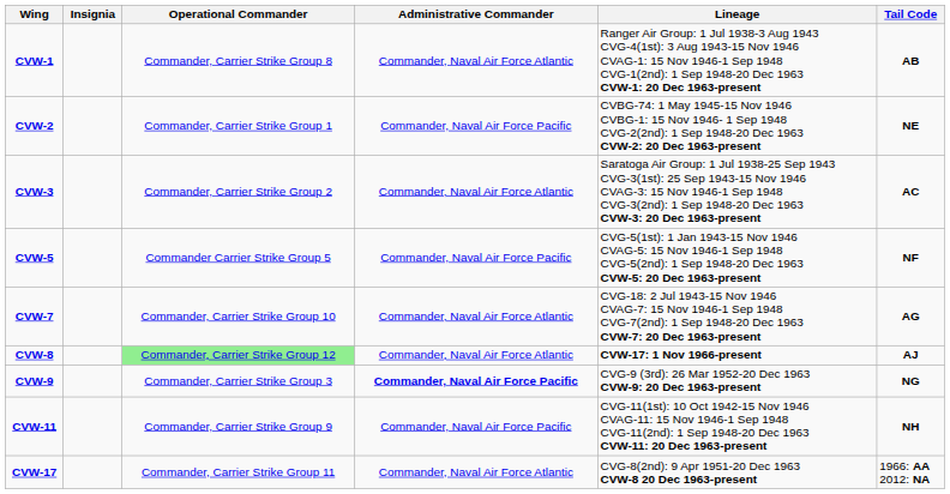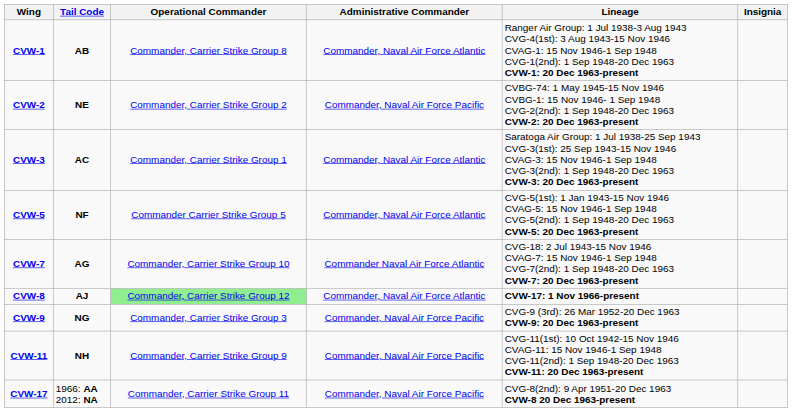 <table class="wikitable" width=100% style="text-align: center">
 <tr>
 <th>Wing</th>
-<th>Insignia</th>
+<th><a href='#'>Tail Code</a></th>
 <th>Operational Commander</th>
 <th>Administrative Commander</th>
 <th>Lineage</th>
-<th><a href='#'>Tail Code</a></th>
+<th>Insignia</th>
 </tr>
 <tr>
 <td style="text-align:center;"><strong><a href='#'>CVW-1</a></strong></td>
-<td></td>
+<td><strong>AB</strong></td>
 <td><a href='#'>Commander, Carrier Strike Group 8</a></td>
 <td><a href='#'>Commander, Naval Air Force Atlantic</a></td>
 <td align=left>Ranger Air Group: 1 Jul 1938-3 Aug 1943<br>CVG-4(1st): 3 Aug 1943-15 Nov 1946<br>CVAG-1: 15 Nov 1946-1 Sep 1948<br>CVG-1(2nd): 1 Sep 1948-20 Dec 1963<br><strong>CVW-1: 20 Dec 1963-present</strong></td>
-<td><strong>AB</strong></td>
+<td></td>
 </tr>
 <tr>
 <td style="text-align:center;"><strong><a href='#'>CVW-2</a></strong></td>
-<td></td>
-<td><a href='#'>Commander, Carrier Strike Group 1</a></td>
+<td><strong>NE</strong></td>
+<td><a href='#'>Commander, Carrier Strike Group 2</a></td>
 <td><a href='#'>Commander, Naval Air Force Pacific</a></td>
 <td align=left>CVBG-74: 1 May 1945-15 Nov 1946<br>CVBG-1: 15 Nov 1946- 1 Sep 1948<br>CVG-2(2nd): 1 Sep 1948-20 Dec 1963<br><strong>CVW-2: 20 Dec 1963-present</strong></td>
-<td><strong>NE</strong></td>
+<td></td>
 </tr>
 <tr>
 <td style="text-align:center;"><strong><a href='#'>CVW-3</a></strong></td>
-<td></td>
-<td><a href='#'>Commander, Carrier Strike Group 2</a></td>
+<td><strong>AC</strong></td>
+<td><a href='#'>Commander, Carrier Strike Group 1</a></td>
 <td><a href='#'>Commander, Naval Air Force Atlantic</a></td>
 <td style="white-space: nowrap;" align=left>Saratoga Air Group: 1 Jul 1938-25 Sep 1943<br>CVG-3(1st): 25 Sep 1943-15 Nov 1946<br>CVAG-3: 15 Nov 1946-1 Sep 1948<br>CVG-3(2nd): 1 Sep 1948-20 Dec 1963<br><strong>CVW-3: 20 Dec 1963-present</strong></td>
-<td><strong>AC</strong></td>
+<td></td>
 </tr>
 <tr>
 <td style="text-align:center;"><strong><a href='#'>CVW-5</a></strong></td>
+<td><strong>NF</strong></td>
+<td><a href='#'>Commander Carrier Strike Group 5</a></td>
+<td><a href='#'>Commander, Naval Air Force Atlantic</a></td>
+<td align=left>CVG-5(1st): 1 Jan 1943-15 Nov 1946<br>CVAG-5: 15 Nov 1946-1 Sep 1948<br>CVG-5(2nd): 1 Sep 1948-20 Dec 1963<br><strong>CVW-5: 20 Dec 1963-present</strong></td>
 <td></td>
-<td><a href='#'>Commander Carrier Strike Group 5</a></td>
-<td><a href='#'>Commander, Naval Air Force Pacific</a></td>
-<td align=left>CVG-5(1st): 1 Jan 1943-15 Nov 1946<br>CVAG-5: 15 Nov 1946-1 Sep 1948<br>CVG-5(2nd): 1 Sep 1948-20 Dec 1963<br><strong>CVW-5: 20 Dec 1963-present</strong></td>
-<td><strong>NF</strong></td>
 </tr>
 <tr>
 <td style="text-align:center;"><strong><a href='#'>CVW-7</a></strong></td>
+<td><strong>AG</strong></td>
+<td><a href='#'>Commander, Carrier Strike Group 10</a></td>
+<td><a href='#'>Commander Naval Air Force Atlantic</a></td>
+<td align=left>CVG-18: 2 Jul 1943-15 Nov 1946<br>CVAG-7: 15 Nov 1946-1 Sep 1948<br>CVG-7(2nd): 1 Sep 1948-20 Dec 1963<br><strong>CVW-7: 20 Dec 1963-present</strong></td>
 <td></td>
-<td><a href='#'>Commander, Carrier Strike Group 10</a></td>
-<td><a href='#'>Commander, Naval Air Force Atlantic</a></td>
-<td align=left>CVG-18: 2 Jul 1943-15 Nov 1946<br>CVAG-7: 15 Nov 1946-1 Sep 1948<br>CVG-7(2nd): 1 Sep 1948-20 Dec 1963<br><strong>CVW-7: 20 Dec 1963-present</strong></td>
-<td><strong>AG</strong></td>
 </tr>
 <tr>
 <td style="text-align:center;"><strong><a href='#'>CVW-8</a></strong></td>
-<td></td>
+<td><strong>AJ</strong></td>
 <td style="background: lightgreen;"><a href='#'>Commander, Carrier Strike Group 12</a></td>
 <td><a href='#'>Commander, Naval Air Force Atlantic</a></td>
 <td align=left><strong>CVW-17: 1 Nov 1966-present</strong></td>
-<td><strong>AJ</strong></td>
+<td></td>
 </tr>
 <tr>
 <td style="text-align:center;"><strong><a href='#'>CVW-9</a></strong></td>
+<td><strong>NG</strong></td>
+<td><a href='#'>Commander, Carrier Strike Group 3</a></td>
+<td><a href='#'>Commander, Naval Air Force Pacific</a></td>
+<td align=left>CVG-9 (3rd): 26 Mar 1952-20 Dec 1963<br><strong>CVW-9: 20 Dec 1963-present</strong></td>
 <td></td>
-<td><a href='#'>Commander, Carrier Strike Group 3</a></td>
-<td><strong><a href='#'>Commander, Naval Air Force Pacific</a></strong></td>
-<td align=left>CVG-9 (3rd): 26 Mar 1952-20 Dec 1963<br><strong>CVW-9: 20 Dec 1963-present</strong></td>
-<td><strong>NG</strong></td>
 </tr>
 <tr>
 <td style="text-align:center;"><strong><a href='#'>CVW-11</a></strong></td>
-<td></td>
+<td><strong>NH</strong></td>
 <td><a href='#'>Commander, Carrier Strike Group 9</a></td>
 <td><a href='#'>Commander, Naval Air Force Pacific</a></td>
 <td align=left>CVG-11(1st): 10 Oct 1942-15 Nov 1946<br>CVAG-11: 15 Nov 1946-1 Sep 1948<br>CVG-11(2nd): 1 Sep 1948-20 Dec 1963<br><strong>CVW-11: 20 Dec 1963-present</strong></td>
-<td><strong>NH</strong></td>
+<td></td>
 </tr>
 <tr>
 <td style="white-space: nowrap; text-align:center;"><strong><a href='#'>CVW-17</a></strong></td>
+<td style="white-space: nowrap;" align=left>1966: <strong>AA</strong><br>2012: <strong>NA</strong></td>
+<td><a href='#'>Commander, Carrier Strike Group 11</a></td>
+<td><a href='#'>Commander, Naval Air Force Pacific</a></td>
+<td align=left>CVG-8(2nd): 9 Apr 1951-20 Dec 1963<br><strong>CVW-8 20 Dec 1963-present</strong></td>
 <td style="white-space: nowrap;"></td>
-<td><a href='#'>Commander, Carrier Strike Group 11</a></td>
-<td><a href='#'>Commander, Naval Air Force Atlantic</a></td>
-<td align=left>CVG-8(2nd): 9 Apr 1951-20 Dec 1963<br><strong>CVW-8 20 Dec 1963-present</strong></td>
-<td style="white-space: nowrap;" align=left>1966: <strong>AA</strong><br>2012: <strong>NA</strong></td>
 </tr>
 </table>
